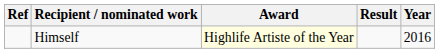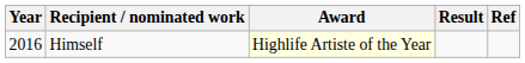 <table class="wikitable">
 <tr>
-<th>Ref</th>
+<th>Year</th>
 <th>Recipient / nominated work</th>
 <th>Award</th>
 <th>Result</th>
-<th>Year</th>
+<th>Ref</th>
 </tr>
 <tr>
-<td></td>
+<td>2016</td>
 <td>Himself</td>
 <td style="background: lightyellow;">Highlife Artiste of the Year</td>
 <td></td>
-<td>2016</td>
+<td></td>
 </tr>
 </table>
